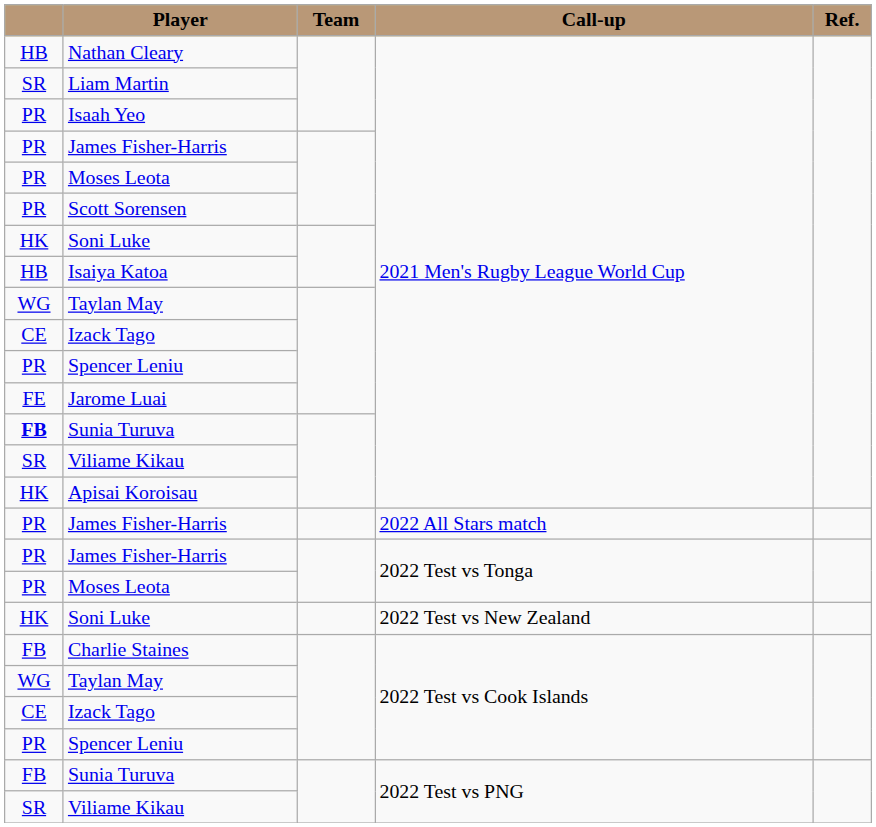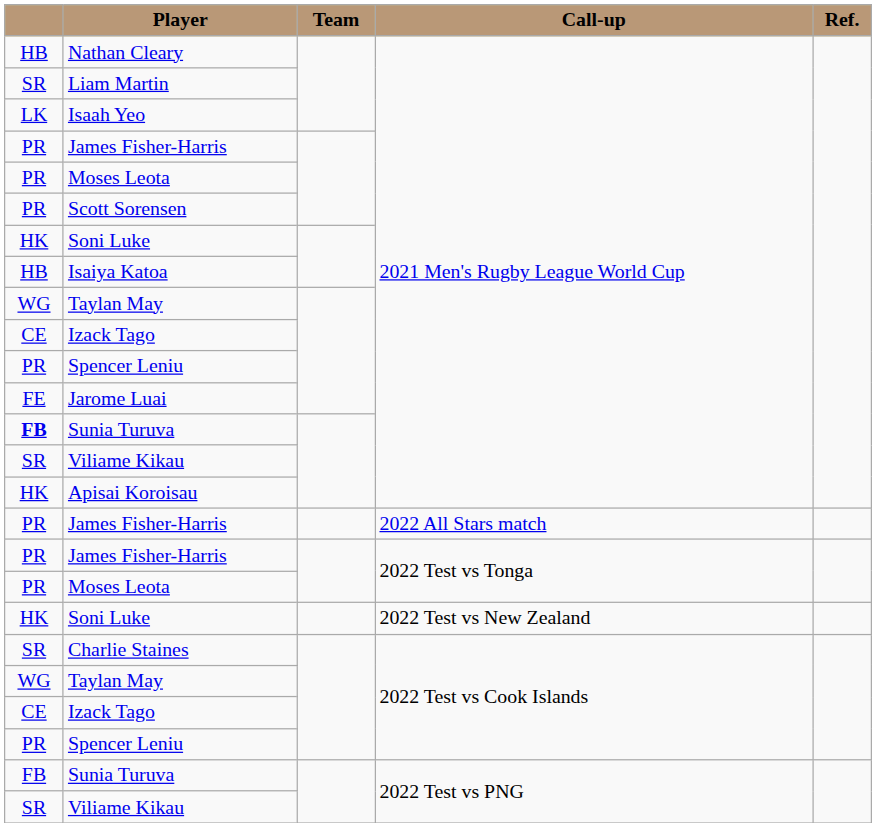 <table style="width:700px;" class="wikitable sortable">
 <tr style="background:#bdb76b;">
 <th style="background:#B99877; color:black; text-align:center;"></th>
 <th style="background:#B99877; color:black; text-align:center;">Player</th>
 <th style="background:#B99877; color:black; text-align:center;">Team</th>
 <th style="background:#B99877; color:black; text-align:center;">Call-up</th>
 <th style="background:#b99877; color:black; text-align:center; width:40px;">Ref.</th>
 </tr>
 <tr>
 <td style="text-align:center"><a href='#'>HB</a></td>
 <td><a href='#'>Nathan Cleary</a></td>
 <td rowspan="3"></td>
 <td rowspan="15"><a href='#'>2021 Men's Rugby League World Cup</a></td>
 <td rowspan="15"></td>
 </tr>
 <tr>
 <td style="text-align:center"><a href='#'>SR</a></td>
 <td><a href='#'>Liam Martin</a></td>
 </tr>
 <tr>
-<td style="text-align:center"><a href='#'>PR</a></td>
+<td style="text-align:center"><a href='#'>LK</a></td>
 <td><a href='#'>Isaah Yeo</a></td>
 </tr>
 <tr>
 <td style="text-align:center"><a href='#'>PR</a></td>
 <td><a href='#'>James Fisher-Harris</a></td>
 <td rowspan="3"></td>
 </tr>
 <tr>
 <td style="text-align:center"><a href='#'>PR</a></td>
 <td><a href='#'>Moses Leota</a></td>
 </tr>
 <tr>
 <td style="text-align:center"><a href='#'>PR</a></td>
 <td><a href='#'>Scott Sorensen</a></td>
 </tr>
 <tr>
 <td style="text-align:center"><a href='#'>HK</a></td>
 <td><a href='#'>Soni Luke</a></td>
 <td rowspan="2"></td>
 </tr>
 <tr>
 <td style="text-align:center"><a href='#'>HB</a></td>
 <td><a href='#'>Isaiya Katoa</a></td>
 </tr>
 <tr>
 <td style="text-align:center"><a href='#'>WG</a></td>
 <td><a href='#'>Taylan May</a></td>
 <td rowspan="4"></td>
 </tr>
 <tr>
 <td style="text-align:center"><a href='#'>CE</a></td>
 <td><a href='#'>Izack Tago</a></td>
 </tr>
 <tr>
 <td style="text-align:center"><a href='#'>PR</a></td>
 <td><a href='#'>Spencer Leniu</a></td>
 </tr>
 <tr>
 <td style="text-align:center"><a href='#'>FE</a></td>
 <td><a href='#'>Jarome Luai</a></td>
 </tr>
 <tr>
 <td style="text-align:center"><strong><a href='#'>FB</a></strong></td>
 <td><a href='#'>Sunia Turuva</a></td>
 <td rowspan="3"></td>
 </tr>
 <tr>
 <td style="text-align:center"><a href='#'>SR</a></td>
 <td><a href='#'>Viliame Kikau</a></td>
 </tr>
 <tr>
 <td style="text-align:center"><a href='#'>HK</a></td>
 <td><a href='#'>Apisai Koroisau</a></td>
 </tr>
 <tr>
 <td style="text-align:center"><a href='#'>PR</a></td>
 <td><a href='#'>James Fisher-Harris</a></td>
 <td rowspan="1"></td>
 <td rowspan="1"><a href='#'>2022 All Stars match</a></td>
 <td rowspan="1"></td>
 </tr>
 <tr>
 <td style="text-align:center"><a href='#'>PR</a></td>
 <td><a href='#'>James Fisher-Harris</a></td>
 <td rowspan="2"></td>
 <td rowspan="2">2022 Test vs Tonga</td>
 <td rowspan="2"></td>
 </tr>
 <tr>
 <td style="text-align:center"><a href='#'>PR</a></td>
 <td><a href='#'>Moses Leota</a></td>
 </tr>
 <tr>
 <td style="text-align:center"><a href='#'>HK</a></td>
 <td><a href='#'>Soni Luke</a></td>
 <td rowspan="1"></td>
 <td rowspan="1">2022 Test vs New Zealand</td>
 <td rowspan="1"></td>
 </tr>
 <tr>
-<td style="text-align:center"><a href='#'>FB</a></td>
+<td style="text-align:center"><a href='#'>SR</a></td>
 <td><a href='#'>Charlie Staines</a></td>
 <td rowspan="4"></td>
 <td rowspan="4">2022 Test vs Cook Islands</td>
 <td rowspan="4"></td>
 </tr>
 <tr>
 <td style="text-align:center"><a href='#'>WG</a></td>
 <td><a href='#'>Taylan May</a></td>
 </tr>
 <tr>
 <td style="text-align:center"><a href='#'>CE</a></td>
 <td><a href='#'>Izack Tago</a></td>
 </tr>
 <tr>
 <td style="text-align:center"><a href='#'>PR</a></td>
 <td><a href='#'>Spencer Leniu</a></td>
 </tr>
 <tr>
 <td style="text-align:center"><a href='#'>FB</a></td>
 <td><a href='#'>Sunia Turuva</a></td>
 <td rowspan="2"></td>
 <td rowspan="2">2022 Test vs PNG</td>
 <td rowspan="2"></td>
 </tr>
 <tr>
 <td style="text-align:center"><a href='#'>SR</a></td>
 <td><a href='#'>Viliame Kikau</a></td>
 </tr>
 </table>
